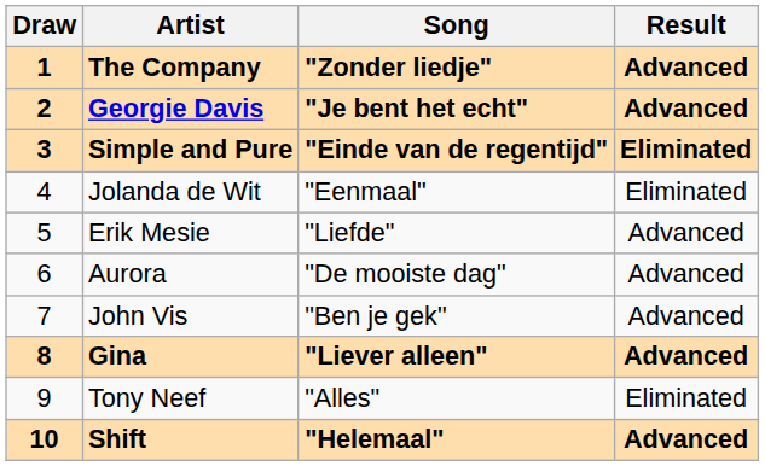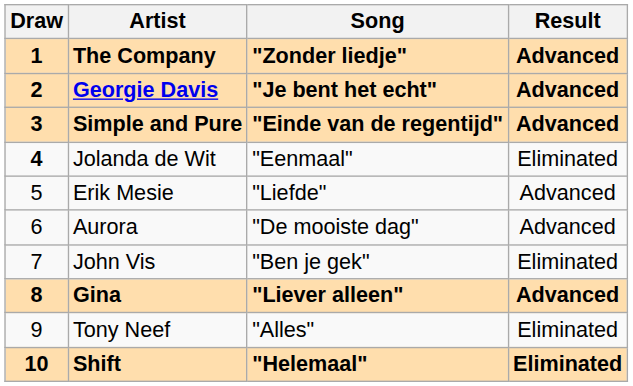 <table class="sortable wikitable" style="margin: 1em auto 1em auto; text-align:center">
 <tr>
 <th>Draw</th>
 <th>Artist</th>
 <th>Song</th>
 <th>Result</th>
 </tr>
 <tr style="font-weight:bold;background:navajowhite">
 <td>1</td>
 <td align="left">The Company</td>
 <td align="left">"Zonder liedje"</td>
 <td>Advanced</td>
 </tr>
 <tr style="font-weight:bold;background:navajowhite">
 <td>2</td>
 <td align="left"><a href='#'>Georgie Davis</a></td>
 <td align="left">"Je bent het echt"</td>
 <td>Advanced</td>
 </tr>
 <tr style="font-weight:bold;background:navajowhite">
 <td>3</td>
 <td align="left">Simple and Pure</td>
 <td align="left">"Einde van de regentijd"</td>
-<td>Eliminated</td>
+<td>Advanced</td>
 </tr>
 <tr>
-<td>4</td>
+<td><strong>4</strong></td>
 <td align="left">Jolanda de Wit</td>
 <td align="left">"Eenmaal"</td>
 <td>Eliminated</td>
 </tr>
 <tr>
 <td>5</td>
 <td align="left">Erik Mesie</td>
 <td align="left">"Liefde"</td>
 <td>Advanced</td>
 </tr>
 <tr>
 <td>6</td>
 <td align="left">Aurora</td>
 <td align="left">"De mooiste dag"</td>
 <td>Advanced</td>
 </tr>
 <tr>
 <td>7</td>
 <td align="left">John Vis</td>
 <td align="left">"Ben je gek"</td>
-<td>Advanced</td>
+<td>Eliminated</td>
 </tr>
 <tr style="font-weight:bold;background:navajowhite">
 <td>8</td>
 <td align="left">Gina</td>
 <td align="left">"Liever alleen"</td>
 <td>Advanced</td>
 </tr>
 <tr>
 <td>9</td>
 <td align="left">Tony Neef</td>
 <td align="left">"Alles"</td>
 <td>Eliminated</td>
 </tr>
 <tr style="font-weight:bold;background:navajowhite">
 <td>10</td>
 <td align="left">Shift</td>
 <td align="left">"Helemaal"</td>
-<td>Advanced</td>
+<td>Eliminated</td>
 </tr>
 </table>
